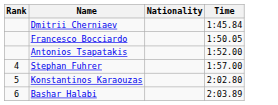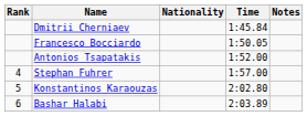 <table class="wikitable sortable" style="text-align:center">
 <tr>
 <th>Rank</th>
 <th>Name</th>
 <th>Nationality</th>
 <th>Time</th>
+<th>Notes</th>
 </tr>
 <tr>
 <td></td>
 <td align=left><a href='#'>Dmitrii Cherniaev</a></td>
 <td align=left></td>
 <td>1:45.84</td>
+<td></td>
 </tr>
 <tr>
 <td></td>
 <td align=left><a href='#'>Francesco Bocciardo</a></td>
 <td align=left></td>
 <td>1:50.05</td>
+<td></td>
 </tr>
 <tr>
 <td></td>
 <td align=left><a href='#'>Antonios Tsapatakis</a></td>
 <td align=left></td>
 <td>1:52.00</td>
+<td></td>
 </tr>
 <tr>
 <td>4</td>
 <td align=left><a href='#'>Stephan Fuhrer</a></td>
 <td align=left></td>
 <td>1:57.00</td>
+<td></td>
 </tr>
 <tr>
 <td>5</td>
 <td align=left><a href='#'>Konstantinos Karaouzas</a></td>
 <td align=left></td>
 <td>2:02.80</td>
+<td></td>
 </tr>
 <tr>
 <td>6</td>
 <td align=left><a href='#'>Bashar Halabi</a></td>
 <td align=left></td>
 <td>2:03.89</td>
+<td></td>
 </tr>
 </table>
